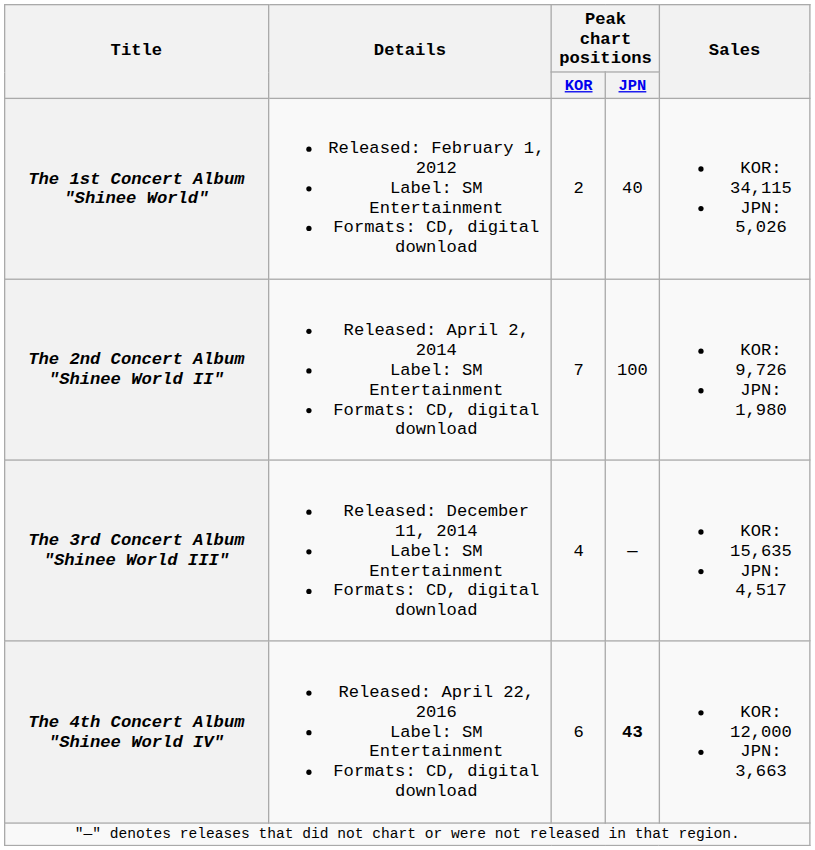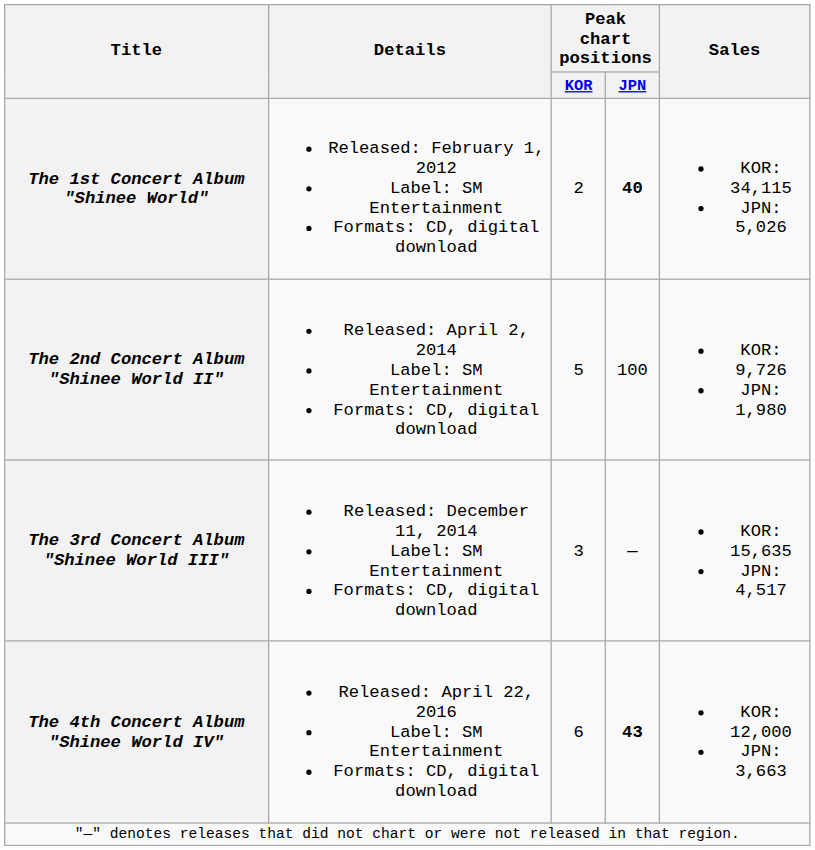 <table class="wikitable plainrowheaders" style="text-align:center;">
 <tr>
 <th scope="col" rowspan="2">Title</th>
 <th scope="col" rowspan="2">Details</th>
 <th scope="col" colspan="2">Peak chart<br>positions</th>
 <th scope="col" rowspan="2">Sales</th>
 </tr>
 <tr>
 <th scope="col" style="width:3em;font-size:90%;"><a href='#'>KOR</a><br></th>
 <th scope="col" style="width:3em;font-size:90%;"><a href='#'>JPN</a><br></th>
 </tr>
 <tr>
 <th scope="row"><em>The 1st Concert Album "Shinee World"</em></th>
 <td><br><ul><li>Released: February 1, 2012</li><li>Label: SM Entertainment</li><li>Formats: CD, digital download</li></ul></td>
 <td>2</td>
-<td>40</td>
+<td><strong>40</strong></td>
 <td><br><ul><li>KOR: 34,115</li><li>JPN: 5,026</li></ul></td>
 </tr>
 <tr>
 <th scope="row"><em>The 2nd Concert Album "Shinee World II"</em></th>
 <td><br><ul><li>Released: April 2, 2014</li><li>Label: SM Entertainment</li><li>Formats: CD, digital download</li></ul></td>
-<td>7</td>
+<td>5</td>
 <td>100</td>
 <td><br><ul><li>KOR: 9,726</li><li>JPN: 1,980</li></ul></td>
 </tr>
 <tr>
 <th scope="row"><em>The 3rd Concert Album "Shinee World III"</em></th>
 <td><br><ul><li>Released: December 11, 2014</li><li>Label: SM Entertainment</li><li>Formats: CD, digital download</li></ul></td>
-<td>4</td>
+<td>3</td>
 <td>—</td>
 <td><br><ul><li>KOR: 15,635</li><li>JPN: 4,517</li></ul></td>
 </tr>
 <tr>
 <th scope="row"><em>The 4th Concert Album "Shinee World IV"</em></th>
 <td><br><ul><li>Released: April 22, 2016</li><li>Label: SM Entertainment</li><li>Formats: CD, digital download</li></ul></td>
 <td>6</td>
 <td><strong>43</strong></td>
 <td><br><ul><li>KOR: 12,000</li><li>JPN: 3,663</li></ul></td>
 </tr>
 <tr>
 <td colspan="5" style="font-size:85%">"—" denotes releases that did not chart or were not released in that region.</td>
 </tr>
 </table>
